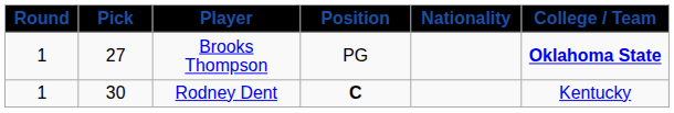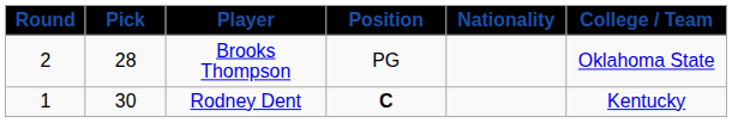 <table class="wikitable sortable sortable">
 <tr>
 <th style="background:#000000; color:#1c4ea4; width:10%;">Round</th>
 <th style="background:#000000; color:#1c4ea4; width:10%;">Pick</th>
 <th style="background:#000000; color:#1c4ea4; width:20%;">Player</th>
 <th style="background:#000000; color:#1c4ea4; width:15%;">Position</th>
 <th style="background:#000000; color:#1c4ea4; width:15%;">Nationality</th>
 <th style="background:#000000; color:#1c4ea4; width:20%;">College / Team</th>
 </tr>
 <tr style="text-align: center">
-<td>1</td>
-<td>27</td>
+<td>2</td>
+<td>28</td>
 <td><a href='#'>Brooks Thompson</a></td>
 <td>PG</td>
 <td></td>
-<td><strong><a href='#'>Oklahoma State</a></strong></td>
+<td><a href='#'>Oklahoma State</a></td>
 </tr>
 <tr style="text-align: center">
 <td>1</td>
 <td>30</td>
 <td><a href='#'>Rodney Dent</a></td>
 <td><strong>C</strong></td>
 <td></td>
 <td><a href='#'>Kentucky</a></td>
 </tr>
 </table>
